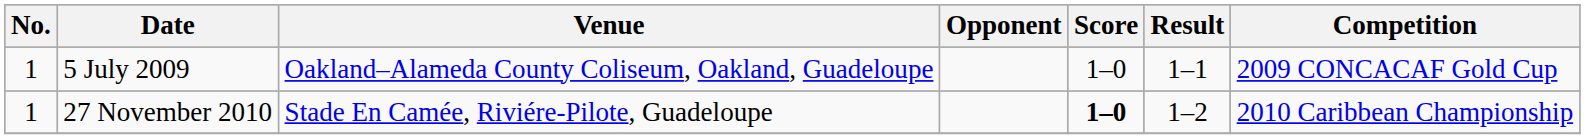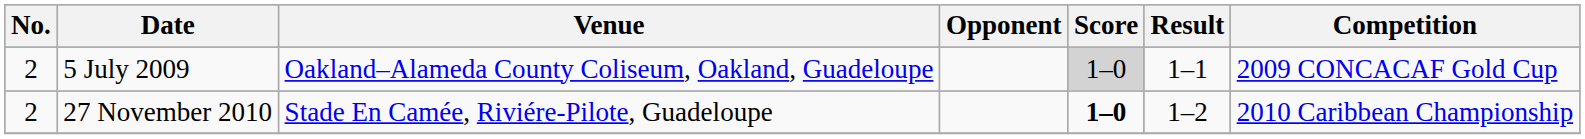 <table class="wikitable sortable">
 <tr>
 <th scope="col">No.</th>
 <th scope="col">Date</th>
 <th scope="col">Venue</th>
 <th scope="col">Opponent</th>
 <th scope="col">Score</th>
 <th scope="col">Result</th>
 <th scope="col">Competition</th>
 </tr>
 <tr>
-<td style="text-align:center">1</td>
+<td style="text-align:center">2</td>
 <td>5 July 2009</td>
 <td><a href='#'>Oakland–Alameda County Coliseum</a>, <a href='#'>Oakland</a>, <a href='#'>Guadeloupe</a></td>
 <td></td>
-<td style="text-align:center">1–0</td>
+<td style="background: lightgrey; text-align:center">1–0</td>
 <td style="text-align:center">1–1</td>
 <td><a href='#'>2009 CONCACAF Gold Cup</a></td>
 </tr>
 <tr>
-<td style="text-align:center">1</td>
+<td style="text-align:center">2</td>
 <td>27 November 2010</td>
 <td><a href='#'>Stade En Camée</a>, <a href='#'>Riviére-Pilote</a>, Guadeloupe</td>
 <td></td>
 <td style="text-align:center"><strong>1–0</strong></td>
 <td style="text-align:center">1–2</td>
 <td><a href='#'>2010 Caribbean Championship</a></td>
 </tr>
 <tr>
 </tr>
 </table>
